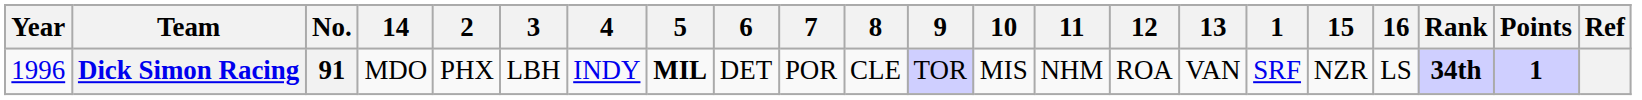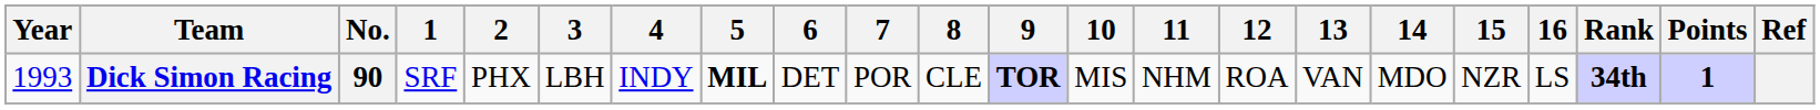 <table class="wikitable" style="text-align:center; font-size:85%">
 <tr>
 <th>Year</th>
 <th>Team</th>
 <th>No.</th>
-<th>14</th>
+<th>1</th>
 <th>2</th>
 <th>3</th>
 <th>4</th>
 <th>5</th>
 <th>6</th>
 <th>7</th>
 <th>8</th>
 <th>9</th>
 <th>10</th>
 <th>11</th>
 <th>12</th>
 <th>13</th>
-<th>1</th>
+<th>14</th>
 <th>15</th>
 <th>16</th>
 <th>Rank</th>
 <th>Points</th>
 <th>Ref</th>
 </tr>
 <tr>
-<td><a href='#'>1996</a></td>
+<td><a href='#'>1993</a></td>
 <th nowrap><a href='#'>Dick Simon Racing</a></th>
-<th>91</th>
-<td>MDO</td>
+<th>90</th>
+<td><a href='#'>SRF</a></td>
 <td>PHX</td>
 <td>LBH</td>
 <td><a href='#'>INDY</a></td>
 <td><strong>MIL</strong></td>
 <td>DET</td>
 <td>POR</td>
 <td>CLE</td>
-<td style="background:#CFCFFF;">TOR<br></td>
+<td style="background:#CFCFFF;"><strong>TOR<br></strong></td>
 <td>MIS</td>
 <td>NHM</td>
 <td>ROA</td>
 <td>VAN</td>
-<td><a href='#'>SRF</a></td>
+<td>MDO</td>
 <td>NZR</td>
 <td>LS</td>
 <td style="background:#CFCFFF;"><strong>34th</strong></td>
 <td style="background:#CFCFFF;"><strong>1</strong></td>
 <th></th>
 </tr>
 </table>
